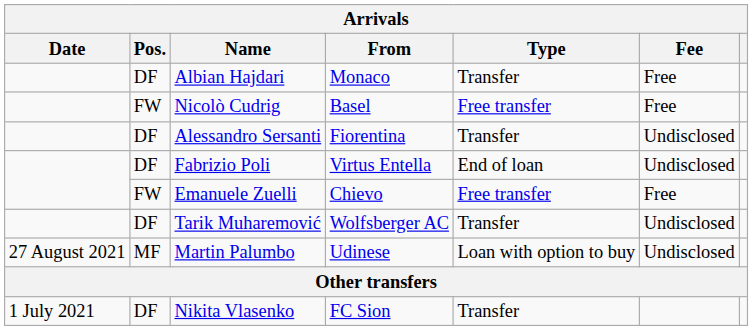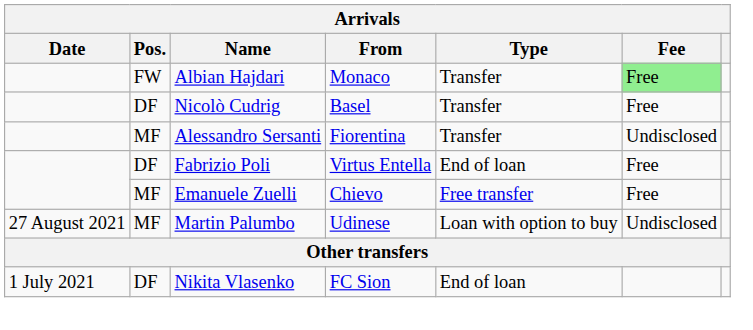 <table class="wikitable">
 <tr>
 <th colspan="7">Arrivals</th>
 </tr>
 <tr>
 <th>Date</th>
 <th>Pos.</th>
 <th>Name</th>
 <th>From</th>
 <th>Type</th>
 <th>Fee</th>
 <th></th>
 </tr>
 <tr>
 <td></td>
-<td>DF</td>
+<td>FW</td>
 <td> <a href='#'>Albian Hajdari</a></td>
 <td> <a href='#'>Monaco</a></td>
+<td>Transfer</td>
+<td style="background: lightgreen;">Free</td>
+<td></td>
+</tr>
+<tr>
+<td></td>
+<td>DF</td>
+<td> <a href='#'>Nicolò Cudrig</a></td>
+<td> <a href='#'>Basel</a></td>
 <td>Transfer</td>
 <td>Free</td>
 <td></td>
 </tr>
 <tr>
 <td></td>
-<td>FW</td>
-<td> <a href='#'>Nicolò Cudrig</a></td>
-<td> <a href='#'>Basel</a></td>
-<td><a href='#'>Free transfer</a></td>
-<td>Free</td>
-<td></td>
-</tr>
-<tr>
-<td></td>
-<td>DF</td>
+<td>MF</td>
 <td> <a href='#'>Alessandro Sersanti</a></td>
 <td><a href='#'>Fiorentina</a></td>
 <td>Transfer</td>
 <td>Undisclosed</td>
 <td></td>
 </tr>
 <tr>
 <td rowspan="2"></td>
 <td>DF</td>
 <td> <a href='#'>Fabrizio Poli</a></td>
 <td><a href='#'>Virtus Entella</a></td>
 <td>End of loan</td>
-<td>Undisclosed</td>
+<td>Free</td>
 <td></td>
 </tr>
 <tr>
-<td>FW</td>
+<td>MF</td>
 <td> <a href='#'>Emanuele Zuelli</a></td>
 <td><a href='#'>Chievo</a></td>
 <td><a href='#'>Free transfer</a></td>
 <td>Free</td>
-<td></td>
-</tr>
-<tr>
-<td></td>
-<td>DF</td>
-<td> <a href='#'>Tarik Muharemović</a></td>
-<td> <a href='#'>Wolfsberger AC</a></td>
-<td>Transfer</td>
-<td>Undisclosed</td>
 <td></td>
 </tr>
 <tr>
 <td>27 August 2021</td>
 <td>MF</td>
 <td> <a href='#'>Martin Palumbo</a></td>
 <td><a href='#'>Udinese</a></td>
 <td>Loan with option to buy</td>
 <td>Undisclosed</td>
 <td></td>
 </tr>
 <tr>
 <th colspan="7">Other transfers</th>
 </tr>
 <tr>
 <td>1 July 2021</td>
 <td>DF</td>
 <td> <a href='#'>Nikita Vlasenko</a></td>
 <td> <a href='#'>FC Sion</a></td>
-<td>Transfer</td>
+<td>End of loan</td>
 <td></td>
 <td></td>
 </tr>
 </table>
